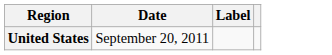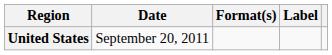 <table class="wikitable plainrowheaders">
 <tr>
 <th scope="col">Region</th>
 <th scope="col">Date</th>
+<th scope="col">Format(s)</th>
 <th scope="col">Label</th>
 <th scope="col"></th>
 </tr>
 <tr>
 <th scope="row">United States</th>
 <td>September 20, 2011</td>
 <td></td>
 <td></td>
+<td></td>
 </tr>
 </table>
